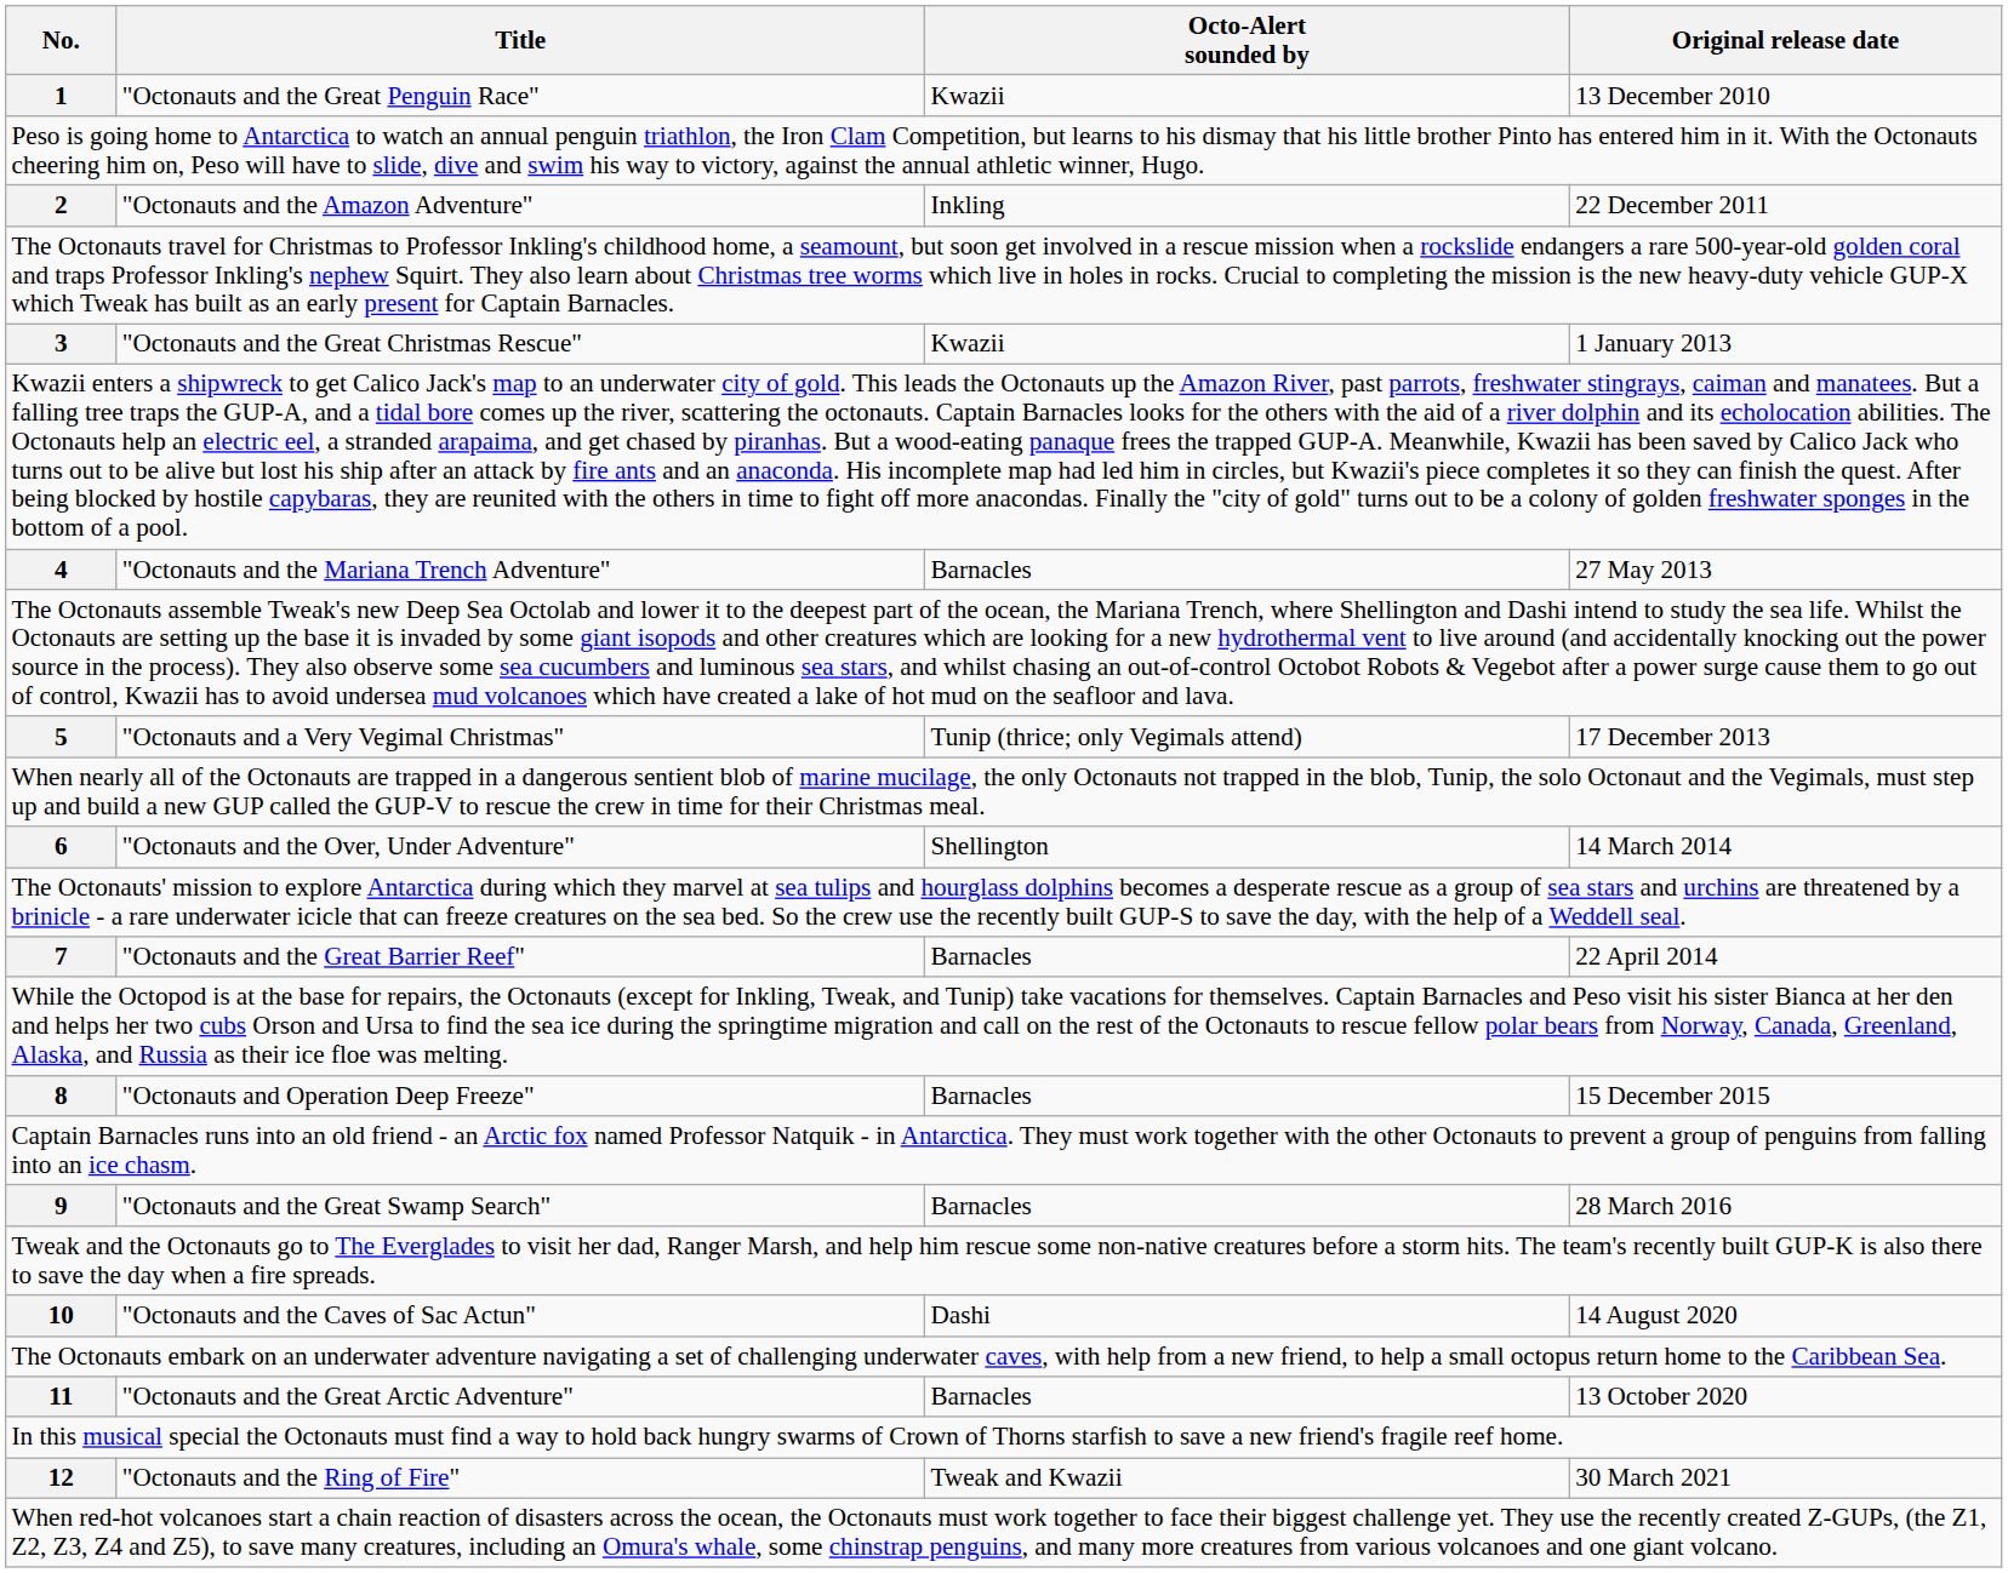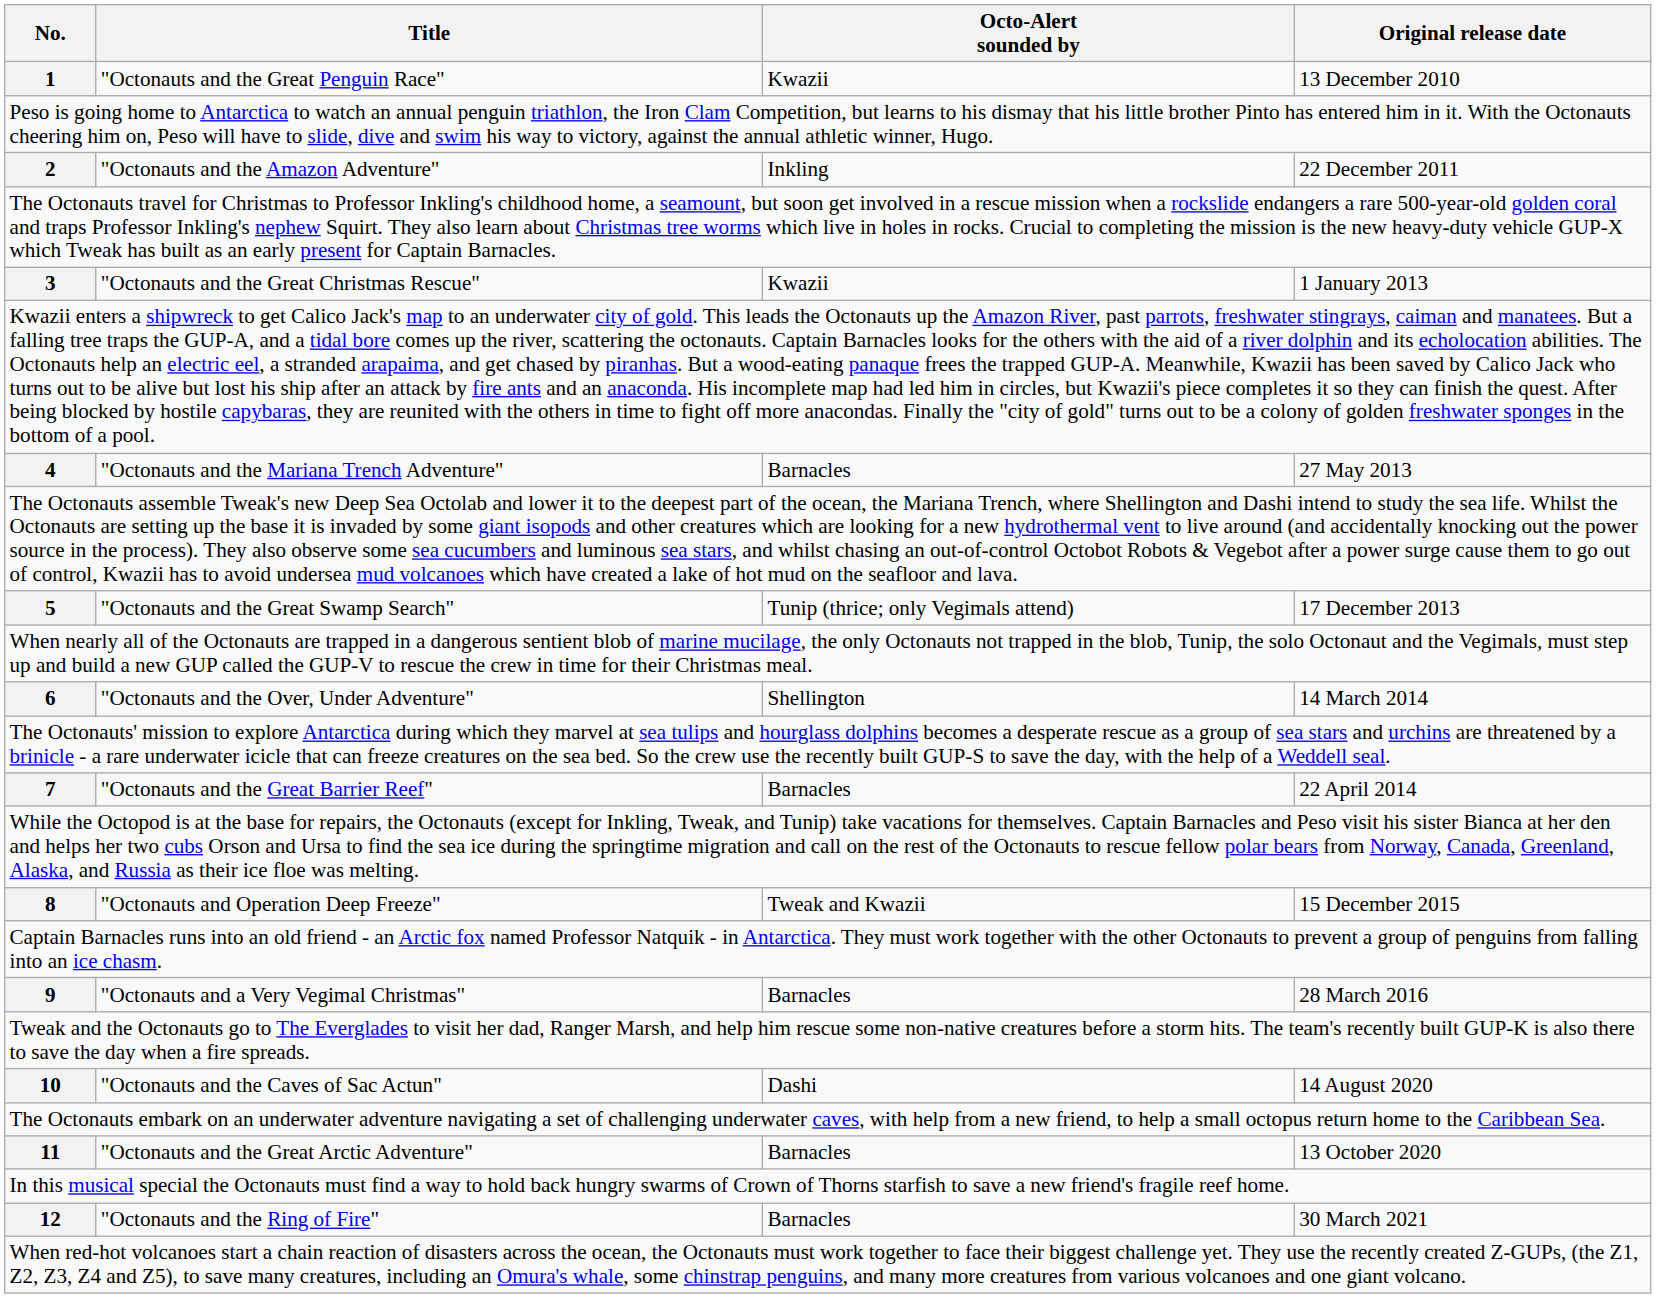 <table class="wikitable">
 <tr>
 <th><abbr>No.</abbr></th>
 <th>Title</th>
 <th>Octo-Alert<br>sounded by</th>
 <th>Original release date</th>
 </tr>
 <tr>
 <th rowspan="1">1</th>
 <td rowspan="1">"Octonauts and the Great <a href='#'>Penguin</a> Race"</td>
 <td>Kwazii</td>
 <td>13 December 2010</td>
 </tr>
 <tr>
 <td colspan="5">Peso is going home to <a href='#'>Antarctica</a> to watch an annual penguin <a href='#'>triathlon</a>, the Iron <a href='#'>Clam</a> Competition, but learns to his dismay that his little brother Pinto has entered him in it. With the Octonauts cheering him on, Peso will have to <a href='#'>slide</a>, <a href='#'>dive</a> and <a href='#'>swim</a> his way to victory, against the annual athletic winner, Hugo.</td>
 </tr>
 <tr>
 <th rowspan="1">2</th>
 <td rowspan="1">"Octonauts and the <a href='#'>Amazon</a> Adventure"</td>
 <td>Inkling</td>
 <td>22 December 2011</td>
 </tr>
 <tr>
 <td colspan="5">The Octonauts travel for Christmas to Professor Inkling's childhood home, a <a href='#'>seamount</a>, but soon get involved in a rescue mission when a <a href='#'>rockslide</a> endangers a rare 500-year-old <a href='#'>golden coral</a> and traps Professor Inkling's <a href='#'>nephew</a> Squirt. They also learn about <a href='#'>Christmas tree worms</a> which live in holes in rocks. Crucial to completing the mission is the new heavy-duty vehicle GUP-X which Tweak has built as an early <a href='#'>present</a> for Captain Barnacles.</td>
 </tr>
 <tr>
 <th rowspan="1">3</th>
 <td rowspan="1">"Octonauts and the Great Christmas Rescue"</td>
 <td>Kwazii</td>
 <td>1 January 2013</td>
 </tr>
 <tr>
 <td colspan="5">Kwazii enters a <a href='#'>shipwreck</a> to get Calico Jack's <a href='#'>map</a> to an underwater <a href='#'>city of gold</a>. This leads the Octonauts up the <a href='#'>Amazon River</a>, past <a href='#'>parrots</a>, <a href='#'>freshwater stingrays</a>, <a href='#'>caiman</a> and <a href='#'>manatees</a>. But a falling tree traps the GUP-A, and a <a href='#'>tidal bore</a> comes up the river, scattering the octonauts. Captain Barnacles looks for the others with the aid of a <a href='#'>river dolphin</a> and its <a href='#'>echolocation</a> abilities. The Octonauts help an <a href='#'>electric eel</a>, a stranded <a href='#'>arapaima</a>, and get chased by <a href='#'>piranhas</a>. But a wood-eating <a href='#'>panaque</a> frees the trapped GUP-A. Meanwhile, Kwazii has been saved by Calico Jack who turns out to be alive but lost his ship after an attack by <a href='#'>fire ants</a> and an <a href='#'>anaconda</a>. His incomplete map had led him in circles, but Kwazii's piece completes it so they can finish the quest. After being blocked by hostile <a href='#'>capybaras</a>, they are reunited with the others in time to fight off more anacondas. Finally the "city of gold" turns out to be a colony of golden <a href='#'>freshwater sponges</a> in the bottom of a pool.</td>
 </tr>
 <tr>
 <th rowspan="1">4</th>
 <td rowspan="1">"Octonauts and the <a href='#'>Mariana Trench</a> Adventure"</td>
 <td>Barnacles</td>
 <td>27 May 2013</td>
 </tr>
 <tr>
 <td colspan="5">The Octonauts assemble Tweak's new Deep Sea Octolab and lower it to the deepest part of the ocean, the Mariana Trench, where Shellington and Dashi intend to study the sea life. Whilst the Octonauts are setting up the base it is invaded by some <a href='#'>giant isopods</a> and other creatures which are looking for a new <a href='#'>hydrothermal vent</a> to live around (and accidentally knocking out the power source in the process). They also observe some <a href='#'>sea cucumbers</a> and luminous <a href='#'>sea stars</a>, and whilst chasing an out-of-control Octobot Robots & Vegebot after a power surge cause them to go out of control, Kwazii has to avoid undersea <a href='#'>mud volcanoes</a> which have created a lake of hot mud on the seafloor and lava.</td>
 </tr>
 <tr>
 <th rowspan="1">5</th>
-<td rowspan="1">"Octonauts and a Very Vegimal Christmas"</td>
+<td rowspan="1">"Octonauts and the Great Swamp Search"</td>
 <td>Tunip (thrice; only Vegimals attend)</td>
 <td>17 December 2013</td>
 </tr>
 <tr>
 <td colspan="5">When nearly all of the Octonauts are trapped in a dangerous sentient blob of <a href='#'>marine mucilage</a>, the only Octonauts not trapped in the blob, Tunip, the solo Octonaut and the Vegimals, must step up and build a new GUP called the GUP-V to rescue the crew in time for their Christmas meal.</td>
 </tr>
 <tr>
 <th rowspan="1">6</th>
 <td rowspan="1">"Octonauts and the Over, Under Adventure"</td>
 <td>Shellington</td>
 <td>14 March 2014</td>
 </tr>
 <tr>
 <td colspan="5">The Octonauts' mission to explore <a href='#'>Antarctica</a> during which they marvel at <a href='#'>sea tulips</a> and <a href='#'>hourglass dolphins</a> becomes a desperate rescue as a group of <a href='#'>sea stars</a> and <a href='#'>urchins</a> are threatened by a <a href='#'>brinicle</a> - a rare underwater icicle that can freeze creatures on the sea bed. So the crew use the recently built GUP-S to save the day, with the help of a <a href='#'>Weddell seal</a>.</td>
 </tr>
 <tr>
 <th rowspan="1">7</th>
 <td rowspan="1">"Octonauts and the <a href='#'>Great Barrier Reef</a>"</td>
 <td>Barnacles</td>
 <td>22 April 2014</td>
 </tr>
 <tr>
 <td colspan="5">While the Octopod is at the base for repairs, the Octonauts (except for Inkling, Tweak, and Tunip) take vacations for themselves. Captain Barnacles and Peso visit his sister Bianca at her den and helps her two <a href='#'>cubs</a> Orson and Ursa to find the sea ice during the springtime migration and call on the rest of the Octonauts to rescue fellow <a href='#'>polar bears</a> from <a href='#'>Norway</a>, <a href='#'>Canada</a>, <a href='#'>Greenland</a>, <a href='#'>Alaska</a>, and <a href='#'>Russia</a> as their ice floe was melting.</td>
 </tr>
 <tr>
 <th rowspan="1">8</th>
 <td rowspan="1">"Octonauts and Operation Deep Freeze"</td>
-<td>Barnacles</td>
+<td>Tweak and Kwazii</td>
 <td>15 December 2015</td>
 </tr>
 <tr>
 <td colspan="5">Captain Barnacles runs into an old friend - an <a href='#'>Arctic fox</a> named Professor Natquik - in <a href='#'>Antarctica</a>. They must work together with the other Octonauts to prevent a group of penguins from falling into an <a href='#'>ice chasm</a>.</td>
 </tr>
 <tr>
 <th rowspan="1">9</th>
-<td rowspan="1">"Octonauts and the Great Swamp Search"</td>
+<td rowspan="1">"Octonauts and a Very Vegimal Christmas"</td>
 <td>Barnacles</td>
 <td>28 March 2016</td>
 </tr>
 <tr>
 <td colspan="5">Tweak and the Octonauts go to <a href='#'>The Everglades</a> to visit her dad, Ranger Marsh, and help him rescue some non-native creatures before a storm hits. The team's recently built GUP-K is also there to save the day when a fire spreads.</td>
 </tr>
 <tr>
 <th rowspan="1">10</th>
 <td rowspan="1">"Octonauts and the Caves of Sac Actun"</td>
 <td>Dashi</td>
 <td>14 August 2020</td>
 </tr>
 <tr>
 <td colspan="5">The Octonauts embark on an underwater adventure navigating a set of challenging underwater <a href='#'>caves</a>, with help from a new friend, to help a small octopus return home to the <a href='#'>Caribbean Sea</a>.</td>
 </tr>
 <tr>
 <th rowspan="1">11</th>
 <td rowspan="1">"Octonauts and the Great Arctic Adventure"</td>
 <td>Barnacles</td>
 <td>13 October 2020</td>
 </tr>
 <tr>
 <td colspan="5">In this <a href='#'>musical</a> special the Octonauts must find a way to hold back hungry swarms of Crown of Thorns starfish to save a new friend's fragile reef home.</td>
 </tr>
 <tr>
 <th rowspan="1">12</th>
 <td rowspan="1">"Octonauts and the <a href='#'>Ring of Fire</a>"</td>
-<td>Tweak and Kwazii</td>
+<td>Barnacles</td>
 <td>30 March 2021</td>
 </tr>
 <tr>
 <td colspan="5">When red-hot volcanoes start a chain reaction of disasters across the ocean, the Octonauts must work together to face their biggest challenge yet. They use the recently created Z-GUPs, (the Z1, Z2, Z3, Z4 and Z5), to save many creatures, including an <a href='#'>Omura's whale</a>, some <a href='#'>chinstrap penguins</a>, and many more creatures from various volcanoes and one giant volcano.</td>
 </tr>
 </table>
